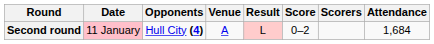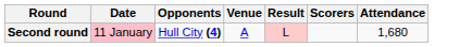 <table class="wikitable" style="text-align:center">
 <tr>
 <th>Round</th>
 <th>Date</th>
 <th>Opponents</th>
 <th>Venue</th>
 <th>Result</th>
-<th>Score</th>
 <th>Scorers</th>
 <th>Attendance</th>
 </tr>
 <tr>
 <th>Second round</th>
 <td style="background: pink;">11 January</td>
 <td><a href='#'>Hull City</a> <strong>(<a href='#'>4</a>)</strong></td>
 <td><a href='#'>A</a></td>
 <td style="background-color:#FFCCCC">L</td>
-<td>0–2</td>
 <td align="left"></td>
-<td>1,684</td>
+<td>1,680</td>
 </tr>
 </table>
